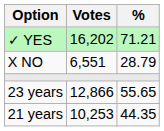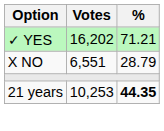 <table class="wikitable">
 <tr>
 <th>Option</th>
 <th>Votes</th>
 <th>%</th>
 </tr>
 <tr>
 <td style=background:#bbf8be>✓ YES</td>
 <td style=background:#bbf8be>16,202</td>
 <td style=background:#bbf8be>71.21</td>
 </tr>
 <tr>
 <td>X NO</td>
 <td>6,551</td>
 <td>28.79</td>
 </tr>
 <tr>
 <td colspan="3" bgcolor="#E9E9E9"></td>
 </tr>
 <tr>
-<td>23 years</td>
-<td>12,866</td>
-<td>55.65</td>
-</tr>
-<tr>
 <td>21 years</td>
 <td>10,253</td>
-<td>44.35</td>
+<td><strong>44.35</strong></td>
 </tr>
 </table>
